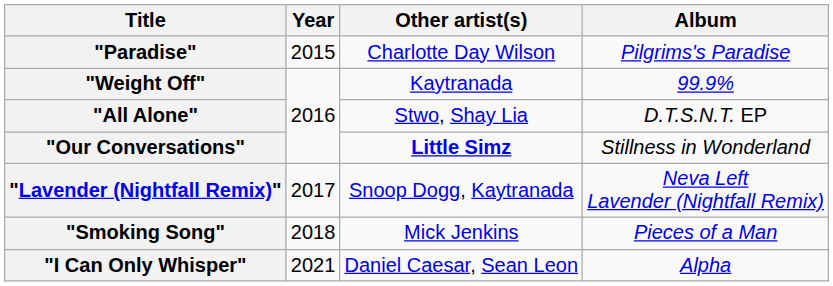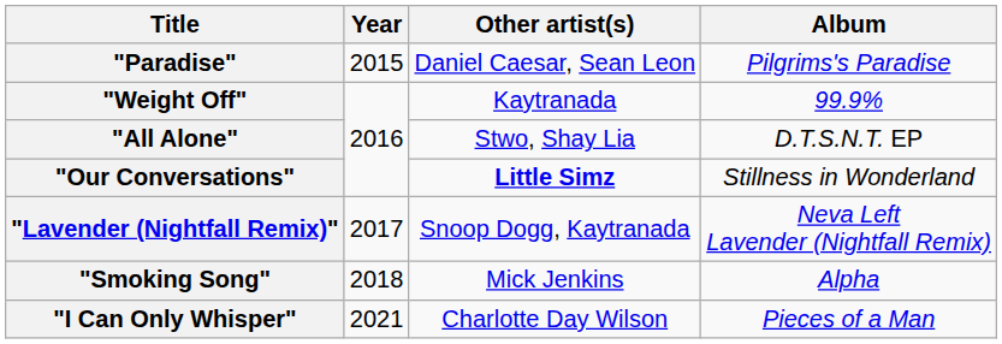 <table class="wikitable plainrowheaders" style="text-align:center;">
 <tr>
 <th scope="col">Title</th>
 <th scope="col">Year</th>
 <th scope="col">Other artist(s)</th>
 <th scope="col">Album</th>
 </tr>
 <tr>
 <th scope="row">"Paradise"</th>
 <td>2015</td>
-<td><a href='#'>Charlotte Day Wilson</a></td>
+<td><a href='#'>Daniel Caesar</a>, <a href='#'>Sean Leon</a></td>
 <td><em><a href='#'>Pilgrims's Paradise</a></em></td>
 </tr>
 <tr>
 <th scope="row">"Weight Off"</th>
 <td rowspan="3">2016</td>
 <td><a href='#'>Kaytranada</a></td>
 <td><em><a href='#'>99.9%</a></em></td>
 </tr>
 <tr>
 <th scope="row">"All Alone"</th>
 <td><a href='#'>Stwo</a>, <a href='#'>Shay Lia</a></td>
 <td><em>D.T.S.N.T.</em> EP</td>
 </tr>
 <tr>
 <th scope="row">"Our Conversations"</th>
 <td><strong><a href='#'>Little Simz</a></strong></td>
 <td><em>Stillness in Wonderland</em></td>
 </tr>
 <tr>
 <th scope="row">"<a href='#'>Lavender (Nightfall Remix)</a>"</th>
 <td>2017</td>
 <td><a href='#'>Snoop Dogg</a>, <a href='#'>Kaytranada</a></td>
 <td><em><a href='#'>Neva Left</a></em><br><em><a href='#'>Lavender (Nightfall Remix)</a></em></td>
 </tr>
 <tr>
 <th scope="row">"Smoking Song"</th>
 <td>2018</td>
 <td><a href='#'>Mick Jenkins</a></td>
-<td><em><a href='#'>Pieces of a Man</a></em></td>
+<td><em><a href='#'>Alpha</a></em></td>
 </tr>
 <tr>
 <th scope="row">"I Can Only Whisper"</th>
 <td>2021</td>
-<td><a href='#'>Daniel Caesar</a>, <a href='#'>Sean Leon</a></td>
-<td><em><a href='#'>Alpha</a></em></td>
+<td><a href='#'>Charlotte Day Wilson</a></td>
+<td><em><a href='#'>Pieces of a Man</a></em></td>
 </tr>
 </table>
